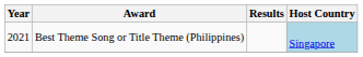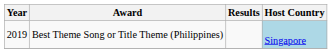 <table class="wikitable">
 <tr>
 <th>Year</th>
 <th>Award</th>
 <th>Results</th>
 <th>Host Country</th>
 </tr>
 <tr>
-<td align=center>2021</td>
+<td align=center>2019</td>
 <td align=center>Best Theme Song or Title Theme (Philippines)</td>
 <td></td>
 <td style="background: lightblue;"> <br> <a href='#'>Singapore</a></td>
 </tr>
 <tr>
 </tr>
 </table>
